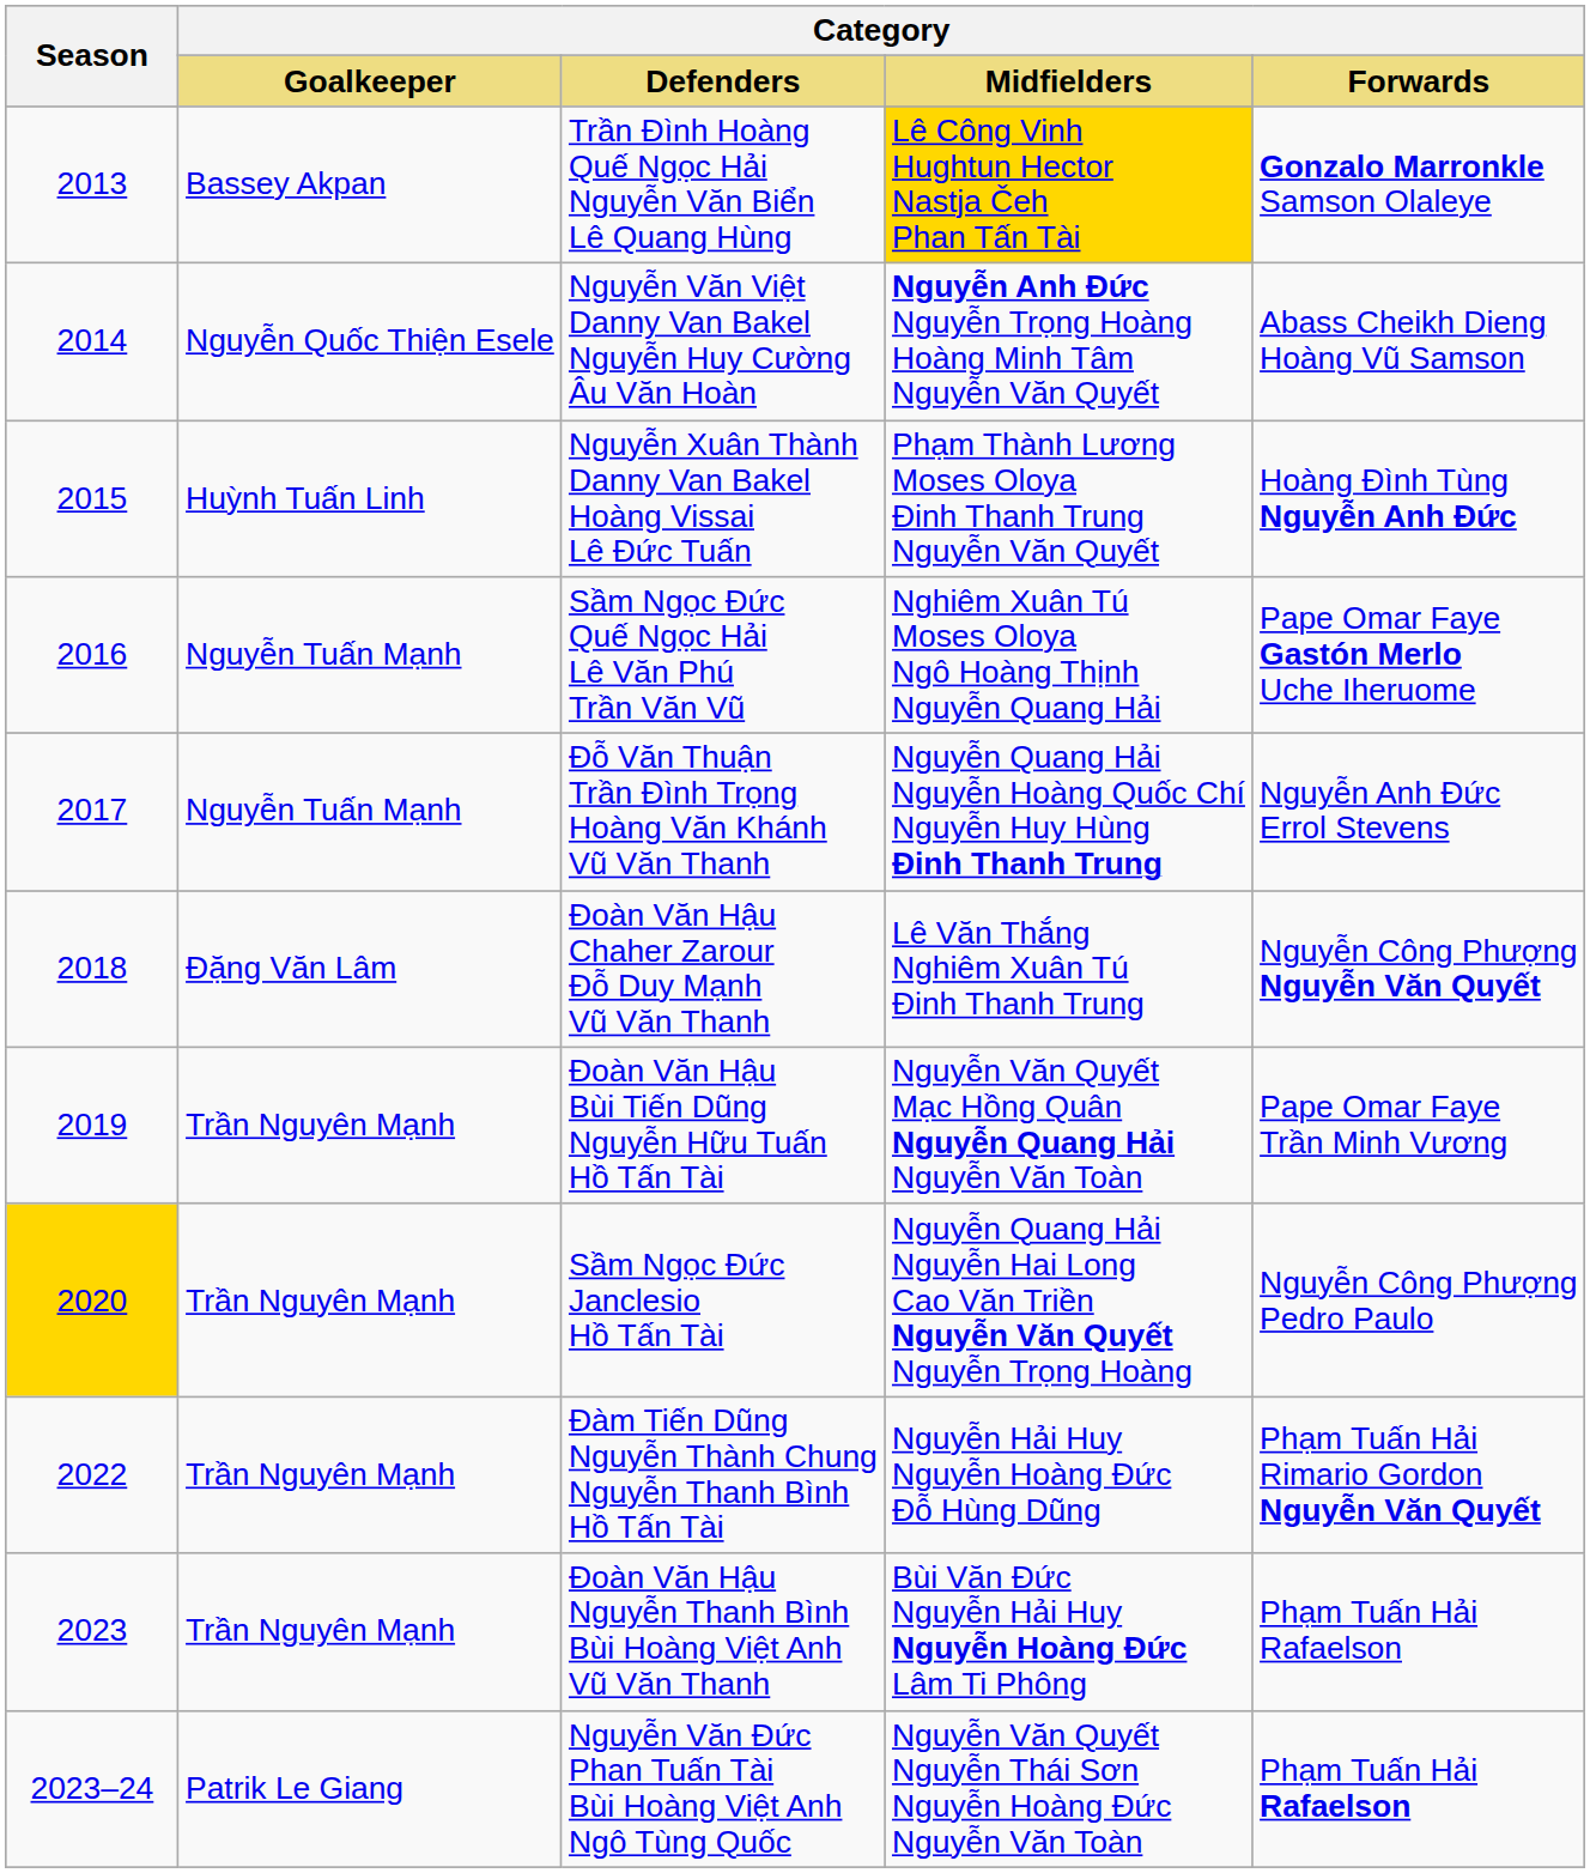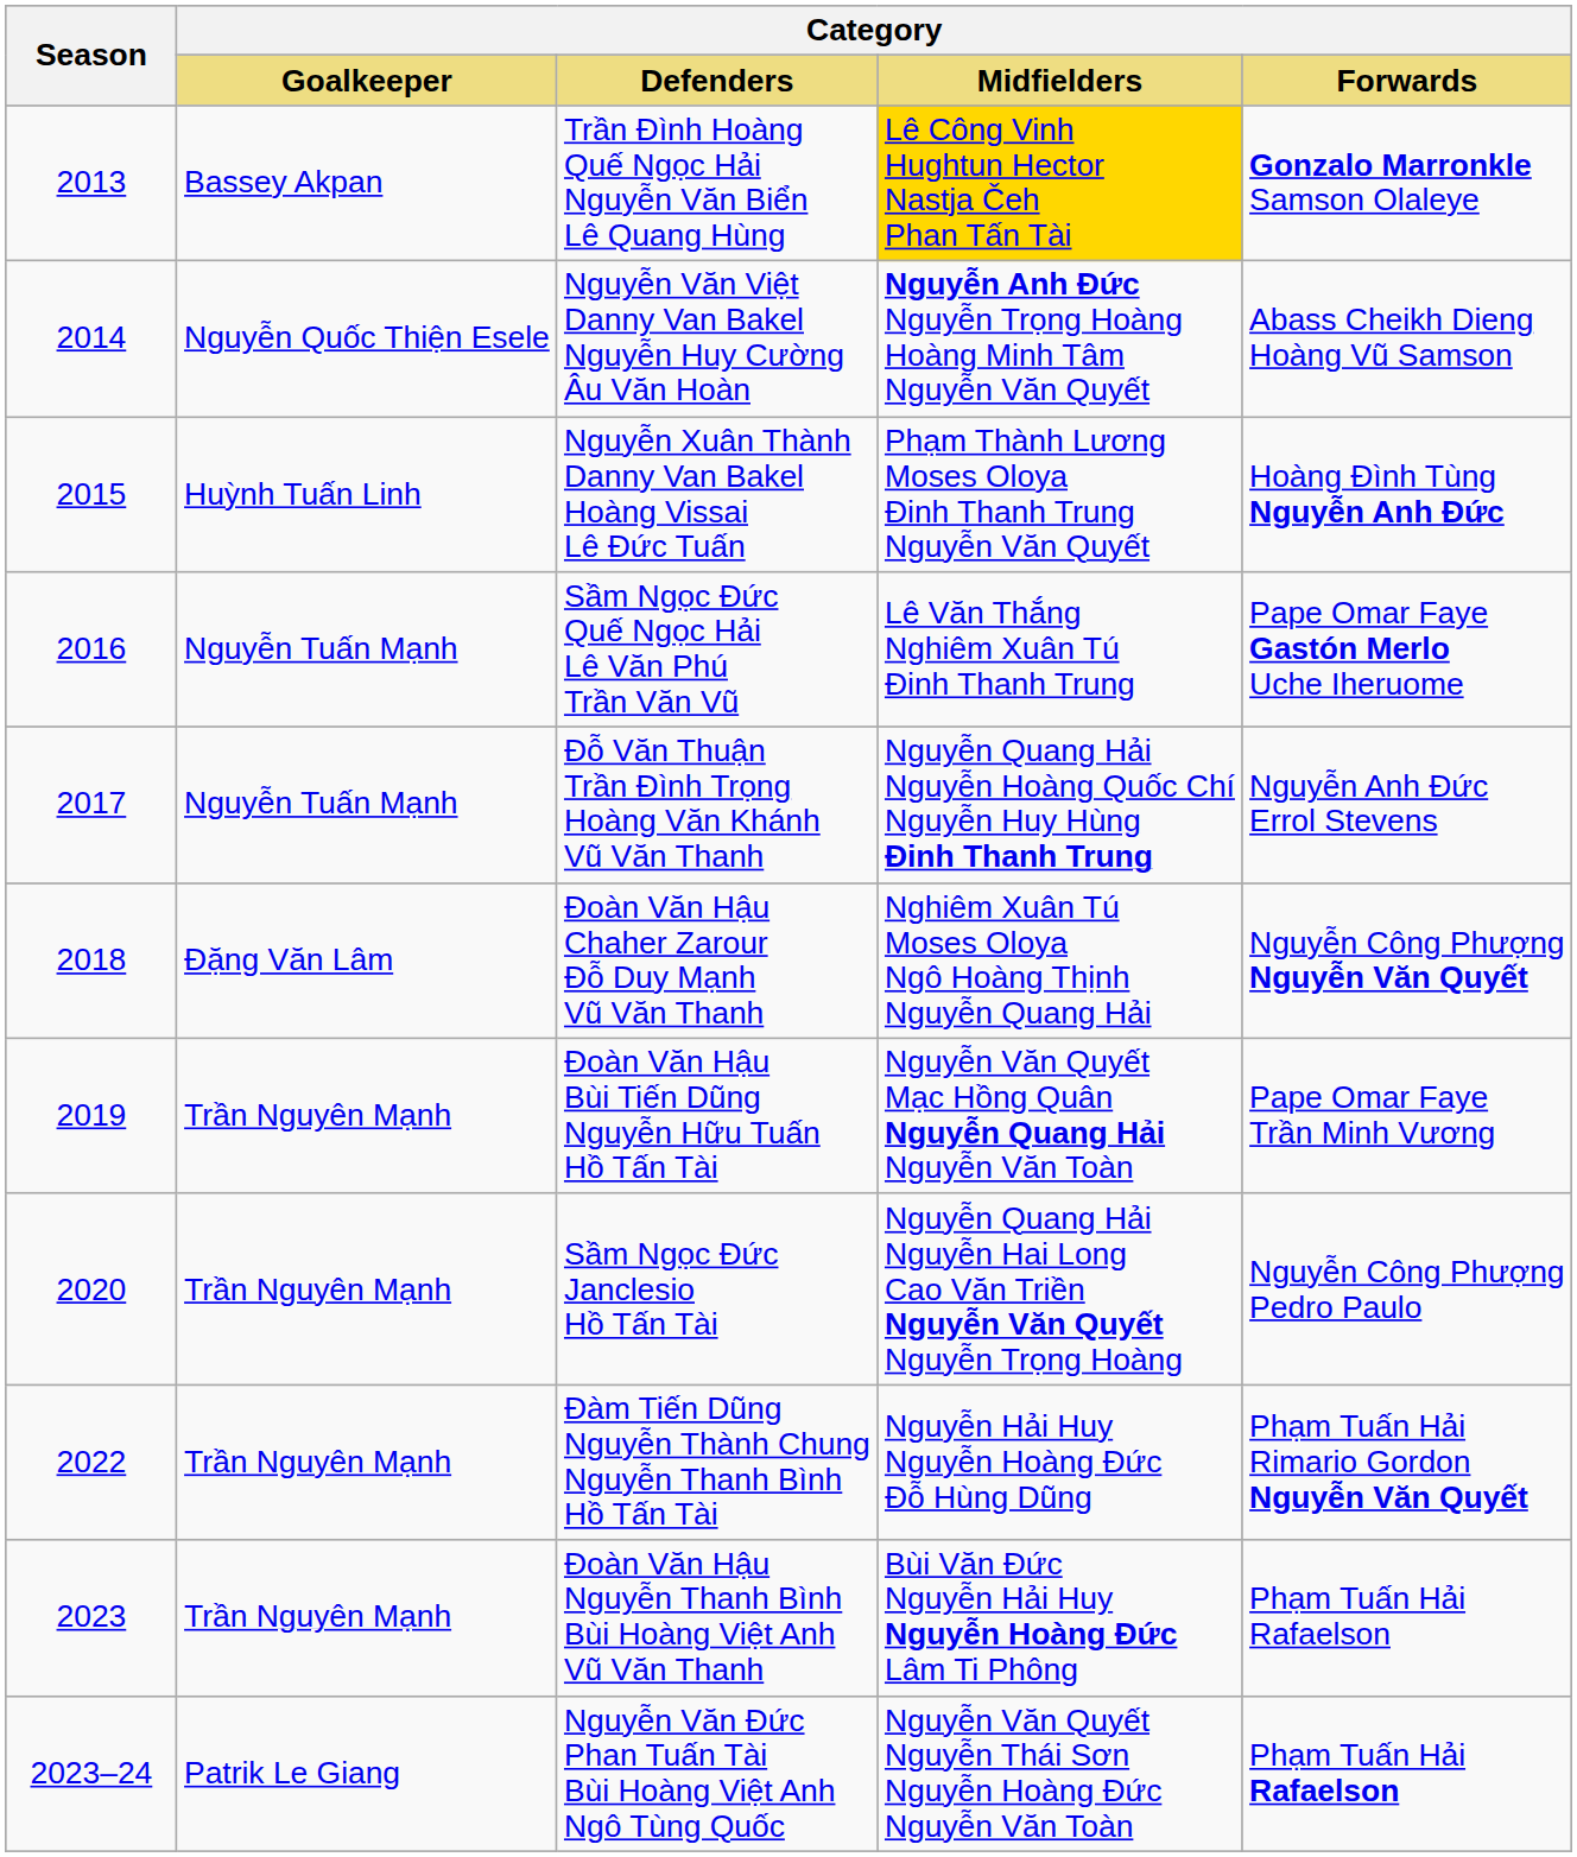 <table class="wikitable">
 <tr>
 <th width="80" rowspan="2">Season</th>
 <th colspan="4">Category</th>
 </tr>
 <tr>
 <th style="background-color: #eedd82">Goalkeeper</th>
 <th style="background-color: #eedd82">Defenders</th>
 <th style="background-color: #eedd82">Midfielders</th>
 <th style="background-color: #eedd82">Forwards</th>
 </tr>
 <tr>
 <td align="center"><a href='#'>2013</a></td>
 <td> <a href='#'>Bassey Akpan </a> </td>
 <td> <a href='#'>Trần Đình Hoàng</a>  <br>  <a href='#'>Quế Ngọc Hải</a>  <br>  <a href='#'>Nguyễn Văn Biển</a>  <br>  <a href='#'>Lê Quang Hùng</a> </td>
 <td style="background: gold;"> <a href='#'>Lê Công Vinh</a>  <br>  <a href='#'>Hughtun Hector</a>  <br>  <a href='#'>Nastja Čeh</a>  <br>  <a href='#'>Phan Tấn Tài</a> </td>
 <td> <strong><a href='#'>Gonzalo Marronkle</a></strong>  <br>  <a href='#'>Samson Olaleye</a> </td>
 </tr>
 <tr>
 <td align="center"><a href='#'>2014</a></td>
 <td> <a href='#'>Nguyễn Quốc Thiện Esele</a> </td>
 <td> <a href='#'>Nguyễn Văn Việt</a>  <br>  <a href='#'>Danny Van Bakel</a>  <br>  <a href='#'>Nguyễn Huy Cường</a>  <br>  <a href='#'>Âu Văn Hoàn</a> </td>
 <td> <strong><a href='#'>Nguyễn Anh Đức</a></strong>  <br>  <a href='#'>Nguyễn Trọng Hoàng</a>  <br>  <a href='#'>Hoàng Minh Tâm</a>  <br>  <a href='#'>Nguyễn Văn Quyết</a> </td>
 <td> <a href='#'>Abass Cheikh Dieng</a>  <br>  <a href='#'>Hoàng Vũ Samson</a> </td>
 </tr>
 <tr>
 <td align="center"><a href='#'>2015</a></td>
 <td> <a href='#'>Huỳnh Tuấn Linh</a> </td>
 <td> <a href='#'>Nguyễn Xuân Thành</a>  <br>  <a href='#'>Danny Van Bakel</a>  <br>  <a href='#'>Hoàng Vissai</a>  <br>  <a href='#'>Lê Đức Tuấn</a> </td>
 <td> <a href='#'>Phạm Thành Lương</a>  <br>  <a href='#'>Moses Oloya</a>  <br>  <a href='#'>Đinh Thanh Trung</a>  <br>  <a href='#'>Nguyễn Văn Quyết</a> </td>
 <td> <a href='#'>Hoàng Đình Tùng</a>  <br>  <strong><a href='#'>Nguyễn Anh Đức</a></strong> </td>
 </tr>
 <tr>
 <td align="center"><a href='#'>2016</a></td>
 <td> <a href='#'>Nguyễn Tuấn Mạnh</a> </td>
 <td> <a href='#'>Sầm Ngọc Đức</a>  <br>  <a href='#'>Quế Ngọc Hải</a>  <br>  <a href='#'>Lê Văn Phú</a>  <br>  <a href='#'>Trần Văn Vũ</a> </td>
-<td> <a href='#'>Nghiêm Xuân Tú</a>  <br>  <a href='#'>Moses Oloya</a>  <br>  <a href='#'>Ngô Hoàng Thịnh</a>  <br>  <a href='#'>Nguyễn Quang Hải</a> </td>
+<td> <a href='#'>Lê Văn Thắng</a>   <br>  <a href='#'>Nghiêm Xuân Tú</a>  <br>  <a href='#'>Đinh Thanh Trung</a> </td>
 <td> <a href='#'>Pape Omar Faye</a>  <br>  <strong><a href='#'>Gastón Merlo</a></strong>  <br>  <a href='#'>Uche Iheruome</a> </td>
 </tr>
 <tr>
 <td align="center"><a href='#'>2017</a></td>
 <td> <a href='#'>Nguyễn Tuấn Mạnh</a> </td>
 <td> <a href='#'>Đỗ Văn Thuận</a>  <br>  <a href='#'>Trần Đình Trọng</a>  <br>  <a href='#'>Hoàng Văn Khánh</a>  <br>  <a href='#'>Vũ Văn Thanh</a> </td>
 <td> <a href='#'>Nguyễn Quang Hải</a>   <br>  <a href='#'>Nguyễn Hoàng Quốc Chí</a>  <br>  <a href='#'>Nguyễn Huy Hùng</a>  <br>  <strong><a href='#'>Đinh Thanh Trung</a></strong> </td>
 <td> <a href='#'>Nguyễn Anh Đức</a>  <br>  <a href='#'>Errol Stevens</a> </td>
 </tr>
 <tr>
 <td align="center"><a href='#'>2018</a></td>
 <td> <a href='#'>Đặng Văn Lâm</a> </td>
 <td> <a href='#'>Đoàn Văn Hậu</a>  <br>  <a href='#'>Chaher Zarour</a>  <br>  <a href='#'>Đỗ Duy Mạnh</a>  <br>  <a href='#'>Vũ Văn Thanh</a> </td>
-<td> <a href='#'>Lê Văn Thắng</a>   <br>  <a href='#'>Nghiêm Xuân Tú</a>  <br>  <a href='#'>Đinh Thanh Trung</a> </td>
+<td> <a href='#'>Nghiêm Xuân Tú</a>  <br>  <a href='#'>Moses Oloya</a>  <br>  <a href='#'>Ngô Hoàng Thịnh</a>  <br>  <a href='#'>Nguyễn Quang Hải</a> </td>
 <td> <a href='#'>Nguyễn Công Phượng</a>  <br>  <strong><a href='#'>Nguyễn Văn Quyết</a></strong> </td>
 </tr>
 <tr>
 <td align="center"><a href='#'>2019</a></td>
 <td> <a href='#'>Trần Nguyên Mạnh</a> </td>
 <td> <a href='#'>Đoàn Văn Hậu</a>  <br>  <a href='#'>Bùi Tiến Dũng</a>  <br>  <a href='#'>Nguyễn Hữu Tuấn</a>  <br>  <a href='#'>Hồ Tấn Tài</a> </td>
 <td> <a href='#'>Nguyễn Văn Quyết</a>  <br>  <a href='#'>Mạc Hồng Quân</a>  <br>  <strong><a href='#'>Nguyễn Quang Hải</a></strong>  <br>  <a href='#'>Nguyễn Văn Toàn</a> </td>
 <td> <a href='#'>Pape Omar Faye</a>  <br>   <a href='#'>Trần Minh Vương</a> </td>
 </tr>
 <tr>
-<td align="center" style="background: gold;"><a href='#'>2020</a></td>
+<td align="center"><a href='#'>2020</a></td>
 <td> <a href='#'>Trần Nguyên Mạnh</a> </td>
 <td> <a href='#'>Sầm Ngọc Đức</a>  <br>  <a href='#'>Janclesio</a>  <br>  <a href='#'>Hồ Tấn Tài</a> </td>
 <td> <a href='#'>Nguyễn Quang Hải</a>  <br>  <a href='#'>Nguyễn Hai Long</a>   <br>  <a href='#'>Cao Văn Triền</a>  <br>  <strong><a href='#'>Nguyễn Văn Quyết</a></strong>  <br>  <a href='#'>Nguyễn Trọng Hoàng</a> </td>
 <td> <a href='#'>Nguyễn Công Phượng</a>  <br>  <a href='#'>Pedro Paulo</a> </td>
 </tr>
 <tr>
 <td align="center"><a href='#'>2022</a></td>
 <td> <a href='#'>Trần Nguyên Mạnh</a> </td>
 <td> <a href='#'>Đàm Tiến Dũng</a>  <br>  <a href='#'>Nguyễn Thành Chung</a>  <br>  <a href='#'>Nguyễn Thanh Bình</a>  <br>  <a href='#'>Hồ Tấn Tài</a> </td>
 <td> <a href='#'>Nguyễn Hải Huy</a>  <br>  <a href='#'>Nguyễn Hoàng Đức</a>  <br>  <a href='#'>Đỗ Hùng Dũng</a> </td>
 <td> <a href='#'>Phạm Tuấn Hải</a>  <br>  <a href='#'>Rimario Gordon</a>  <br>  <strong><a href='#'>Nguyễn Văn Quyết</a></strong> </td>
 </tr>
 <tr>
 <td align="center"><a href='#'>2023</a></td>
 <td> <a href='#'>Trần Nguyên Mạnh</a> </td>
 <td> <a href='#'>Đoàn Văn Hậu</a>  <br>  <a href='#'>Nguyễn Thanh Bình</a>  <br>  <a href='#'>Bùi Hoàng Việt Anh</a>  <br>  <a href='#'>Vũ Văn Thanh</a> </td>
 <td> <a href='#'>Bùi Văn Đức</a>  <br> <a href='#'>Nguyễn Hải Huy</a>  <br>  <strong><a href='#'>Nguyễn Hoàng Đức</a></strong>  <br>  <a href='#'>Lâm Ti Phông</a> </td>
 <td> <a href='#'>Phạm Tuấn Hải</a>  <br>   <a href='#'>Rafaelson</a> </td>
 </tr>
 <tr>
 <td align="center"><a href='#'>2023–24</a></td>
 <td> <a href='#'>Patrik Le Giang</a> </td>
 <td> <a href='#'>Nguyễn Văn Đức</a>  <br>  <a href='#'>Phan Tuấn Tài</a>  <br>  <a href='#'>Bùi Hoàng Việt Anh</a>  <br>  <a href='#'>Ngô Tùng Quốc</a> </td>
 <td> <a href='#'>Nguyễn Văn Quyết</a>  <br> <a href='#'>Nguyễn Thái Sơn</a>  <br>  <a href='#'>Nguyễn Hoàng Đức</a>  <br>  <a href='#'>Nguyễn Văn Toàn</a> </td>
 <td> <a href='#'>Phạm Tuấn Hải</a>  <br>   <strong><a href='#'>Rafaelson</a></strong> </td>
 </tr>
 </table>
